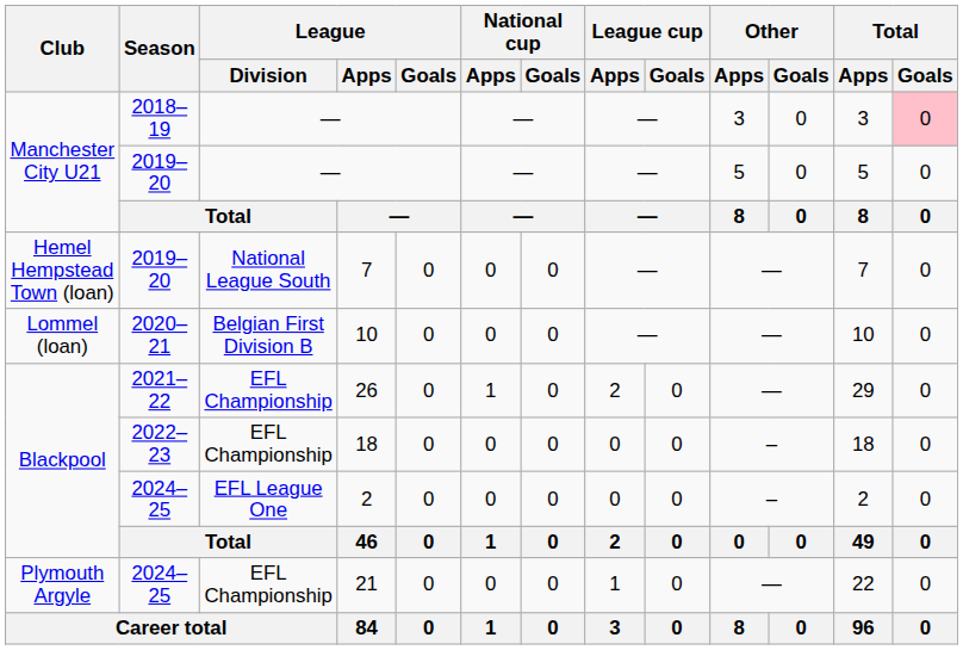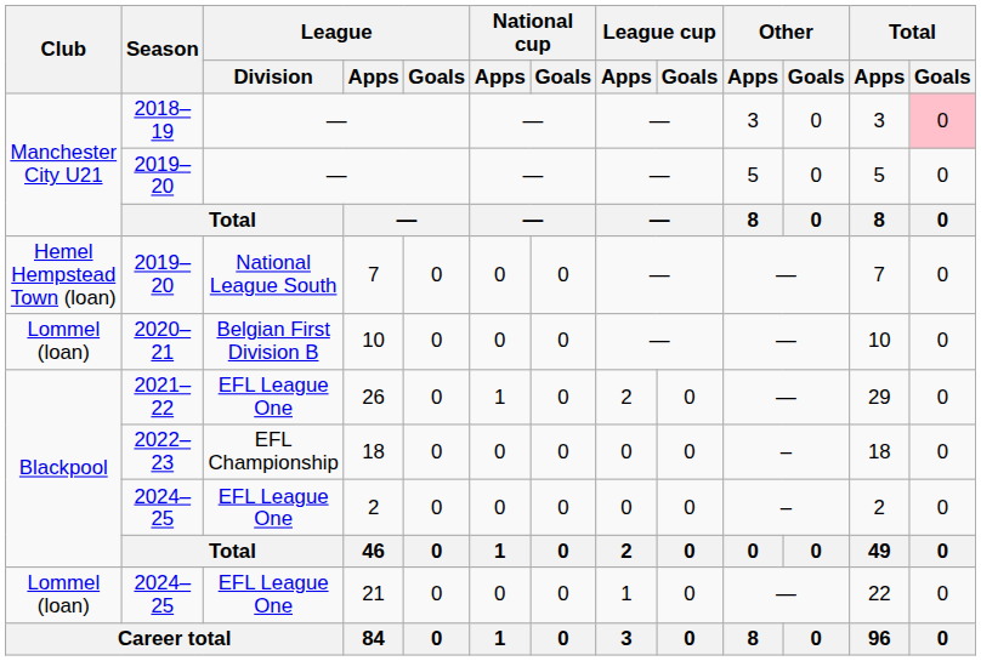 <table class="wikitable" style="text-align:center">
 <tr>
 <th rowspan="2">Club</th>
 <th rowspan="2">Season</th>
 <th colspan="3">League</th>
 <th colspan="2">National cup</th>
 <th colspan="2">League cup</th>
 <th colspan="2">Other</th>
 <th colspan="2">Total</th>
 </tr>
 <tr>
 <th>Division</th>
 <th>Apps</th>
 <th>Goals</th>
 <th>Apps</th>
 <th>Goals</th>
 <th>Apps</th>
 <th>Goals</th>
 <th>Apps</th>
 <th>Goals</th>
 <th>Apps</th>
 <th>Goals</th>
 </tr>
 <tr>
 <td rowspan="3"><a href='#'>Manchester City U21</a></td>
 <td><a href='#'>2018–19</a></td>
 <td colspan="3">—</td>
 <td colspan="2">—</td>
 <td colspan="2">—</td>
 <td>3</td>
 <td>0</td>
 <td>3</td>
 <td style="background: pink;">0</td>
 </tr>
 <tr>
 <td><a href='#'>2019–20</a></td>
 <td colspan="3">—</td>
 <td colspan="2">—</td>
 <td colspan="2">—</td>
 <td>5</td>
 <td>0</td>
 <td>5</td>
 <td>0</td>
 </tr>
 <tr>
 <th colspan="2">Total</th>
 <th colspan="2">—</th>
 <th colspan="2">—</th>
 <th colspan="2">—</th>
 <th>8</th>
 <th>0</th>
 <th>8</th>
 <th>0</th>
 </tr>
 <tr>
 <td><a href='#'>Hemel Hempstead Town</a> (loan)</td>
 <td><a href='#'>2019–20</a></td>
 <td><a href='#'>National League South</a></td>
 <td>7</td>
 <td>0</td>
 <td>0</td>
 <td>0</td>
 <td colspan="2">—</td>
 <td colspan="2">—</td>
 <td>7</td>
 <td>0</td>
 </tr>
 <tr>
 <td><a href='#'>Lommel</a> (loan)</td>
 <td><a href='#'>2020–21</a></td>
 <td><a href='#'>Belgian First Division B</a></td>
 <td>10</td>
 <td>0</td>
 <td>0</td>
 <td>0</td>
 <td colspan="2">—</td>
 <td colspan="2">—</td>
 <td>10</td>
 <td>0</td>
 </tr>
 <tr>
 <td rowspan="4"><a href='#'>Blackpool</a></td>
 <td><a href='#'>2021–22</a></td>
-<td><a href='#'>EFL Championship</a></td>
+<td><a href='#'>EFL League One</a></td>
 <td>26</td>
 <td>0</td>
 <td>1</td>
 <td>0</td>
 <td>2</td>
 <td>0</td>
 <td colspan="2">—</td>
 <td>29</td>
 <td>0</td>
 </tr>
 <tr>
 <td><a href='#'>2022–23</a></td>
 <td>EFL Championship</td>
 <td>18</td>
 <td>0</td>
 <td>0</td>
 <td>0</td>
 <td>0</td>
 <td>0</td>
 <td colspan="2">–</td>
 <td>18</td>
 <td>0</td>
 </tr>
 <tr>
 <td><a href='#'>2024–25</a></td>
 <td><a href='#'>EFL League One</a></td>
 <td>2</td>
 <td>0</td>
 <td>0</td>
 <td>0</td>
 <td>0</td>
 <td>0</td>
 <td colspan="2">–</td>
 <td>2</td>
 <td>0</td>
 </tr>
 <tr>
 <th colspan="2">Total</th>
 <th>46</th>
 <th>0</th>
 <th>1</th>
 <th>0</th>
 <th>2</th>
 <th>0</th>
 <th>0</th>
 <th>0</th>
 <th>49</th>
 <th>0</th>
 </tr>
 <tr>
-<td><a href='#'>Plymouth Argyle</a></td>
+<td><a href='#'>Lommel</a> (loan)</td>
 <td><a href='#'>2024–25</a></td>
-<td>EFL Championship</td>
+<td><a href='#'>EFL League One</a></td>
 <td>21</td>
 <td>0</td>
 <td>0</td>
 <td>0</td>
 <td>1</td>
 <td>0</td>
 <td colspan="2">—</td>
 <td>22</td>
 <td>0</td>
 </tr>
 <tr>
 <th colspan="3">Career total</th>
 <th>84</th>
 <th>0</th>
 <th>1</th>
 <th>0</th>
 <th>3</th>
 <th>0</th>
 <th>8</th>
 <th>0</th>
 <th>96</th>
 <th>0</th>
 </tr>
 </table>
